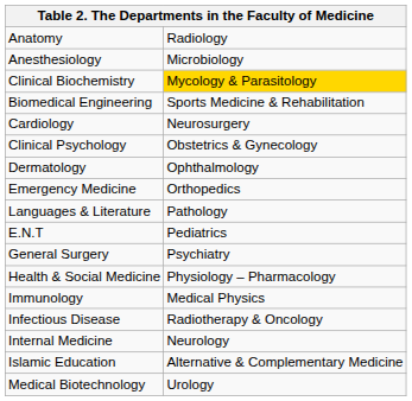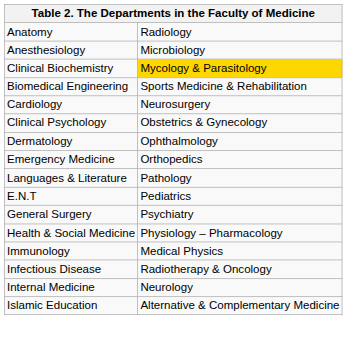 <table class="wikitable">
 <tr>
 <th colspan="2">Table 2. The Departments in the Faculty of Medicine</th>
 </tr>
 <tr>
 <td>Anatomy</td>
 <td>Radiology</td>
 </tr>
 <tr>
 <td>Anesthesiology</td>
 <td>Microbiology</td>
 </tr>
 <tr>
 <td>Clinical Biochemistry</td>
 <td style="background: gold;">Mycology & Parasitology</td>
 </tr>
 <tr>
 <td>Biomedical Engineering</td>
 <td>Sports Medicine & Rehabilitation</td>
 </tr>
 <tr>
 <td>Cardiology</td>
 <td>Neurosurgery</td>
 </tr>
 <tr>
 <td>Clinical Psychology</td>
 <td>Obstetrics & Gynecology</td>
 </tr>
 <tr>
 <td>Dermatology</td>
 <td>Ophthalmology</td>
 </tr>
 <tr>
 <td>Emergency Medicine</td>
 <td>Orthopedics</td>
 </tr>
 <tr>
 <td>Languages & Literature</td>
 <td>Pathology</td>
 </tr>
 <tr>
 <td>E.N.T</td>
 <td>Pediatrics</td>
 </tr>
 <tr>
 <td>General Surgery</td>
 <td>Psychiatry</td>
 </tr>
 <tr>
 <td>Health & Social Medicine</td>
 <td>Physiology – Pharmacology</td>
 </tr>
 <tr>
 <td>Immunology</td>
 <td>Medical Physics</td>
 </tr>
 <tr>
 <td>Infectious Disease</td>
 <td>Radiotherapy & Oncology</td>
 </tr>
 <tr>
 <td>Internal Medicine</td>
 <td>Neurology</td>
 </tr>
 <tr>
 <td>Islamic Education</td>
 <td>Alternative & Complementary Medicine</td>
 </tr>
-<tr>
-<td>Medical Biotechnology</td>
-<td>Urology</td>
-</tr>
 </table>
